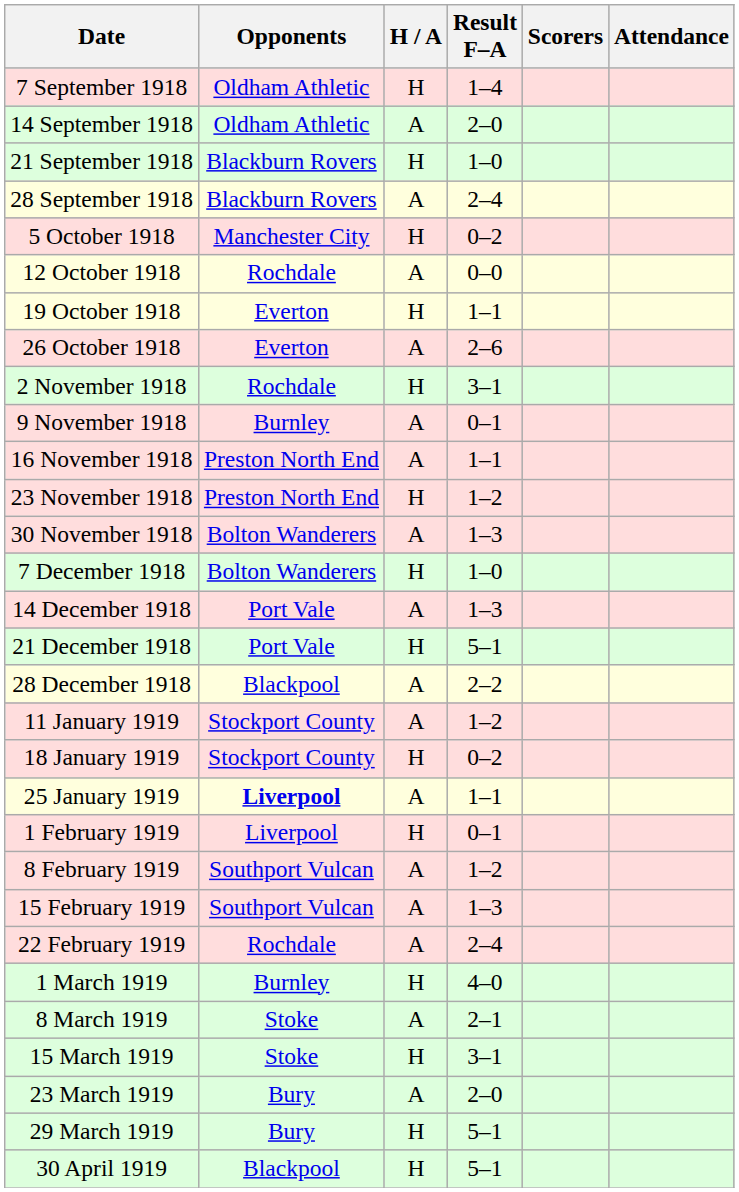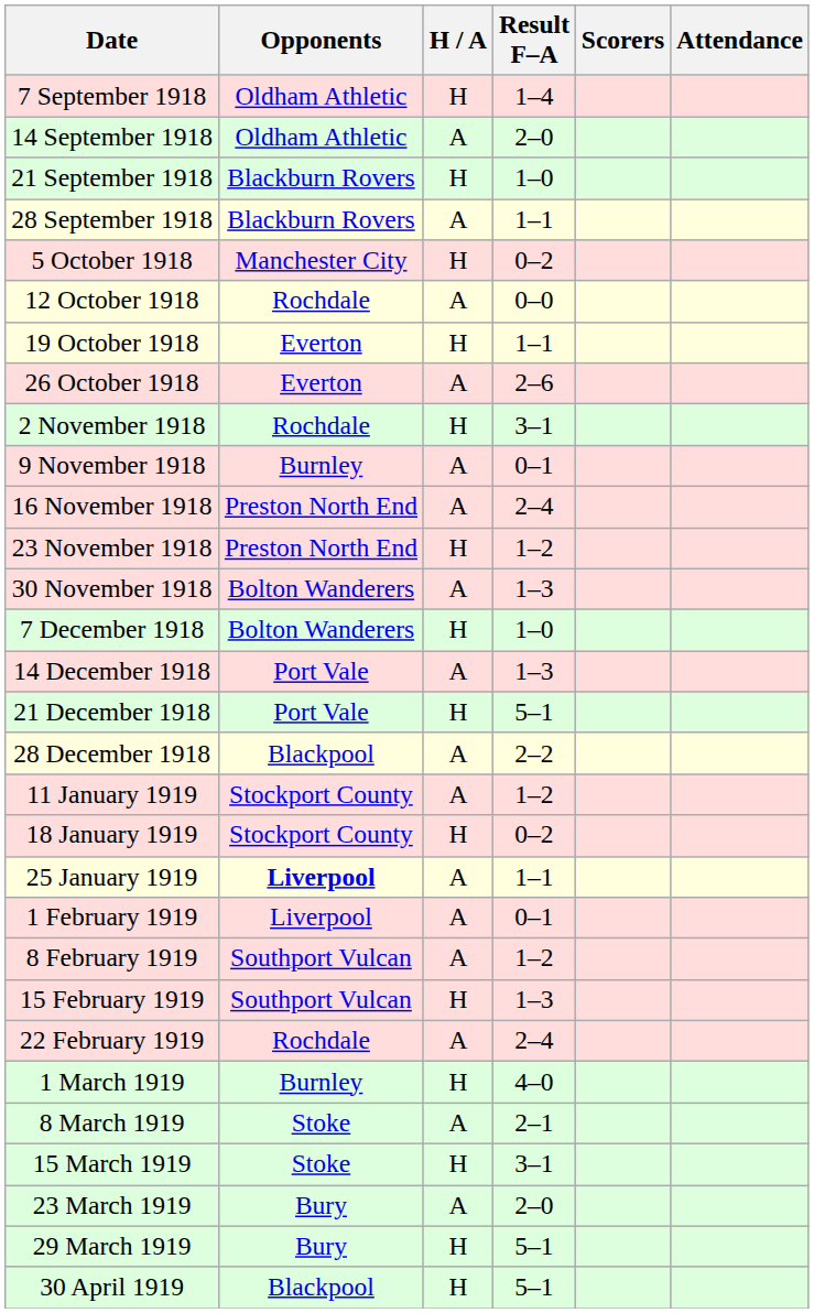 <table class="wikitable" style="text-align:center">
 <tr>
 <th>Date</th>
 <th>Opponents</th>
 <th>H / A</th>
 <th>Result<br>F–A</th>
 <th>Scorers</th>
 <th>Attendance</th>
 </tr>
 <tr bgcolor="#ffdddd">
 <td>7 September 1918</td>
 <td><a href='#'>Oldham Athletic</a></td>
 <td>H</td>
 <td>1–4</td>
 <td></td>
 <td></td>
 </tr>
 <tr bgcolor="#ddffdd">
 <td>14 September 1918</td>
 <td><a href='#'>Oldham Athletic</a></td>
 <td>A</td>
 <td>2–0</td>
 <td></td>
 <td></td>
 </tr>
 <tr bgcolor="#ddffdd">
 <td>21 September 1918</td>
 <td><a href='#'>Blackburn Rovers</a></td>
 <td>H</td>
 <td>1–0</td>
 <td></td>
 <td></td>
 </tr>
 <tr bgcolor="#ffffdd">
 <td>28 September 1918</td>
 <td><a href='#'>Blackburn Rovers</a></td>
 <td>A</td>
-<td>2–4</td>
+<td>1–1</td>
 <td></td>
 <td></td>
 </tr>
 <tr bgcolor="#ffdddd">
 <td>5 October 1918</td>
 <td><a href='#'>Manchester City</a></td>
 <td>H</td>
 <td>0–2</td>
 <td></td>
 <td></td>
 </tr>
 <tr bgcolor="#ffffdd">
 <td>12 October 1918</td>
 <td><a href='#'>Rochdale</a></td>
 <td>A</td>
 <td>0–0</td>
 <td></td>
 <td></td>
 </tr>
 <tr bgcolor="#ffffdd">
 <td>19 October 1918</td>
 <td><a href='#'>Everton</a></td>
 <td>H</td>
 <td>1–1</td>
 <td></td>
 <td></td>
 </tr>
 <tr bgcolor="#ffdddd">
 <td>26 October 1918</td>
 <td><a href='#'>Everton</a></td>
 <td>A</td>
 <td>2–6</td>
 <td></td>
 <td></td>
 </tr>
 <tr bgcolor="#ddffdd">
 <td>2 November 1918</td>
 <td><a href='#'>Rochdale</a></td>
 <td>H</td>
 <td>3–1</td>
 <td></td>
 <td></td>
 </tr>
 <tr bgcolor="#ffdddd">
 <td>9 November 1918</td>
 <td><a href='#'>Burnley</a></td>
 <td>A</td>
 <td>0–1</td>
 <td></td>
 <td></td>
 </tr>
 <tr bgcolor="#ffdddd">
 <td>16 November 1918</td>
 <td><a href='#'>Preston North End</a></td>
 <td>A</td>
-<td>1–1</td>
+<td>2–4</td>
 <td></td>
 <td></td>
 </tr>
 <tr bgcolor="#ffdddd">
 <td>23 November 1918</td>
 <td><a href='#'>Preston North End</a></td>
 <td>H</td>
 <td>1–2</td>
 <td></td>
 <td></td>
 </tr>
 <tr bgcolor="#ffdddd">
 <td>30 November 1918</td>
 <td><a href='#'>Bolton Wanderers</a></td>
 <td>A</td>
 <td>1–3</td>
 <td></td>
 <td></td>
 </tr>
 <tr bgcolor="#ddffdd">
 <td>7 December 1918</td>
 <td><a href='#'>Bolton Wanderers</a></td>
 <td>H</td>
 <td>1–0</td>
 <td></td>
 <td></td>
 </tr>
 <tr bgcolor="#ffdddd">
 <td>14 December 1918</td>
 <td><a href='#'>Port Vale</a></td>
 <td>A</td>
 <td>1–3</td>
 <td></td>
 <td></td>
 </tr>
 <tr bgcolor="#ddffdd">
 <td>21 December 1918</td>
 <td><a href='#'>Port Vale</a></td>
 <td>H</td>
 <td>5–1</td>
 <td></td>
 <td></td>
 </tr>
 <tr bgcolor="#ffffdd">
 <td>28 December 1918</td>
 <td><a href='#'>Blackpool</a></td>
 <td>A</td>
 <td>2–2</td>
 <td></td>
 <td></td>
 </tr>
 <tr bgcolor="#ffdddd">
 <td>11 January 1919</td>
 <td><a href='#'>Stockport County</a></td>
 <td>A</td>
 <td>1–2</td>
 <td></td>
 <td></td>
 </tr>
 <tr bgcolor="#ffdddd">
 <td>18 January 1919</td>
 <td><a href='#'>Stockport County</a></td>
 <td>H</td>
 <td>0–2</td>
 <td></td>
 <td></td>
 </tr>
 <tr bgcolor="#ffffdd">
 <td>25 January 1919</td>
 <td><strong><a href='#'>Liverpool</a></strong></td>
 <td>A</td>
 <td>1–1</td>
 <td></td>
 <td></td>
 </tr>
 <tr bgcolor="#ffdddd">
 <td>1 February 1919</td>
 <td><a href='#'>Liverpool</a></td>
-<td>H</td>
+<td>A</td>
 <td>0–1</td>
 <td></td>
 <td></td>
 </tr>
 <tr bgcolor="#ffdddd">
 <td>8 February 1919</td>
 <td><a href='#'>Southport Vulcan</a></td>
 <td>A</td>
 <td>1–2</td>
 <td></td>
 <td></td>
 </tr>
 <tr bgcolor="#ffdddd">
 <td>15 February 1919</td>
 <td><a href='#'>Southport Vulcan</a></td>
-<td>A</td>
+<td>H</td>
 <td>1–3</td>
 <td></td>
 <td></td>
 </tr>
 <tr bgcolor="#ffdddd">
 <td>22 February 1919</td>
 <td><a href='#'>Rochdale</a></td>
 <td>A</td>
 <td>2–4</td>
 <td></td>
 <td></td>
 </tr>
 <tr bgcolor="#ddffdd">
 <td>1 March 1919</td>
 <td><a href='#'>Burnley</a></td>
 <td>H</td>
 <td>4–0</td>
 <td></td>
 <td></td>
 </tr>
 <tr bgcolor="#ddffdd">
 <td>8 March 1919</td>
 <td><a href='#'>Stoke</a></td>
 <td>A</td>
 <td>2–1</td>
 <td></td>
 <td></td>
 </tr>
 <tr bgcolor="#ddffdd">
 <td>15 March 1919</td>
 <td><a href='#'>Stoke</a></td>
 <td>H</td>
 <td>3–1</td>
 <td></td>
 <td></td>
 </tr>
 <tr bgcolor="#ddffdd">
 <td>23 March 1919</td>
 <td><a href='#'>Bury</a></td>
 <td>A</td>
 <td>2–0</td>
 <td></td>
 <td></td>
 </tr>
 <tr bgcolor="#ddffdd">
 <td>29 March 1919</td>
 <td><a href='#'>Bury</a></td>
 <td>H</td>
 <td>5–1</td>
 <td></td>
 <td></td>
 </tr>
 <tr bgcolor="#ddffdd">
 <td>30 April 1919</td>
 <td><a href='#'>Blackpool</a></td>
 <td>H</td>
 <td>5–1</td>
 <td></td>
 <td></td>
 </tr>
 </table>
